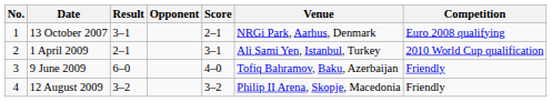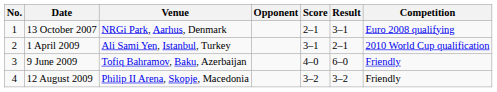 <table class="wikitable sortable">
 <tr>
 <th scope="col">No.</th>
 <th scope="col">Date</th>
-<th scope="col">Result</th>
+<th scope="col">Venue</th>
 <th scope="col">Opponent</th>
 <th scope="col">Score</th>
-<th scope="col">Venue</th>
+<th scope="col">Result</th>
 <th scope="col">Competition</th>
 </tr>
 <tr>
 <td align=center>1</td>
 <td>13 October 2007</td>
-<td>3–1</td>
+<td><a href='#'>NRGi Park</a>, <a href='#'>Aarhus</a>, Denmark</td>
 <td></td>
 <td>2–1</td>
-<td><a href='#'>NRGi Park</a>, <a href='#'>Aarhus</a>, Denmark</td>
+<td>3–1</td>
 <td><a href='#'>Euro 2008 qualifying</a></td>
 </tr>
 <tr>
 <td align=center>2</td>
 <td>1 April 2009</td>
-<td>2–1</td>
+<td><a href='#'>Ali Sami Yen</a>, <a href='#'>Istanbul</a>, Turkey</td>
 <td></td>
 <td>3–1</td>
-<td><a href='#'>Ali Sami Yen</a>, <a href='#'>Istanbul</a>, Turkey</td>
+<td>2–1</td>
 <td><a href='#'>2010 World Cup qualification</a></td>
 </tr>
 <tr>
 <td align=center>3</td>
 <td>9 June 2009</td>
-<td>6–0</td>
+<td><a href='#'>Tofiq Bahramov</a>, <a href='#'>Baku</a>, Azerbaijan</td>
 <td></td>
 <td>4–0</td>
-<td><a href='#'>Tofiq Bahramov</a>, <a href='#'>Baku</a>, Azerbaijan</td>
+<td>6–0</td>
 <td><a href='#'>Friendly</a></td>
 </tr>
 <tr>
 <td align=center>4</td>
 <td>12 August 2009</td>
-<td>3–2</td>
+<td><a href='#'>Philip II Arena</a>, <a href='#'>Skopje</a>, Macedonia</td>
 <td></td>
 <td>3–2</td>
-<td><a href='#'>Philip II Arena</a>, <a href='#'>Skopje</a>, Macedonia</td>
+<td>3–2</td>
 <td>Friendly</td>
 </tr>
 </table>
